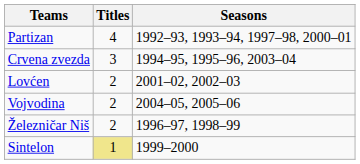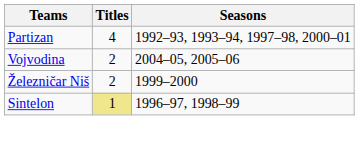 <table class="wikitable sortable">
 <tr>
 <th>Teams</th>
 <th>Titles</th>
 <th>Seasons</th>
 </tr>
 <tr>
 <td><a href='#'>Partizan</a></td>
 <td style="text-align:center">4</td>
 <td>1992–93, 1993–94, 1997–98, 2000–01</td>
 </tr>
 <tr>
-<td><a href='#'>Crvena zvezda</a></td>
-<td style="text-align:center">3</td>
-<td>1994–95, 1995–96, 2003–04</td>
-</tr>
-<tr>
-<td><a href='#'>Lovćen</a></td>
-<td style="text-align:center">2</td>
-<td>2001–02, 2002–03</td>
-</tr>
-<tr>
 <td><a href='#'>Vojvodina</a></td>
 <td style="text-align:center">2</td>
 <td>2004–05, 2005–06</td>
 </tr>
 <tr>
 <td><a href='#'>Železničar Niš</a></td>
 <td style="text-align:center">2</td>
-<td>1996–97, 1998–99</td>
+<td>1999–2000</td>
 </tr>
 <tr>
 <td><a href='#'>Sintelon</a></td>
 <td style="background: khaki; text-align:center">1</td>
-<td>1999–2000</td>
+<td>1996–97, 1998–99</td>
 </tr>
 </table>
